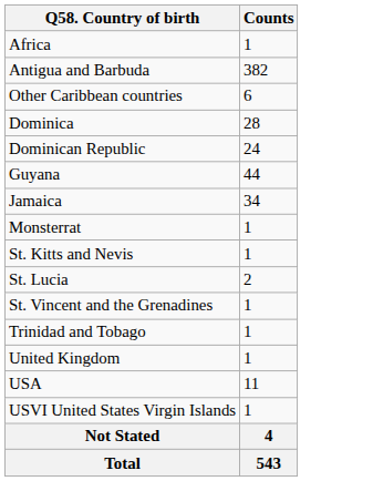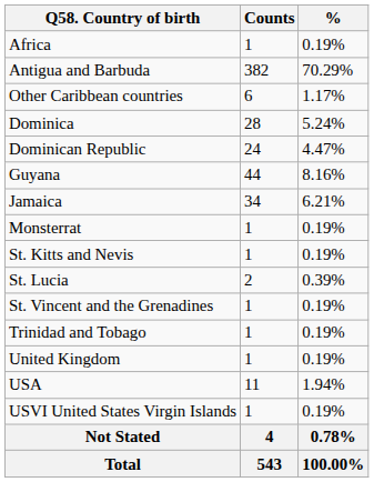 <table class="wikitable sortable">
 <tr>
 <th>Q58. Country of birth</th>
 <th>Counts</th>
+<th>%</th>
 </tr>
 <tr>
 <td>Africa</td>
 <td>1</td>
+<td>0.19%</td>
 </tr>
 <tr>
 <td>Antigua and Barbuda</td>
 <td>382</td>
+<td>70.29%</td>
 </tr>
 <tr>
 <td>Other Caribbean countries</td>
 <td>6</td>
+<td>1.17%</td>
 </tr>
 <tr>
 <td>Dominica</td>
 <td>28</td>
+<td>5.24%</td>
 </tr>
 <tr>
 <td>Dominican Republic</td>
 <td>24</td>
+<td>4.47%</td>
 </tr>
 <tr>
 <td>Guyana</td>
 <td>44</td>
+<td>8.16%</td>
 </tr>
 <tr>
 <td>Jamaica</td>
 <td>34</td>
+<td>6.21%</td>
 </tr>
 <tr>
 <td>Monsterrat</td>
 <td>1</td>
+<td>0.19%</td>
 </tr>
 <tr>
 <td>St. Kitts and Nevis</td>
 <td>1</td>
+<td>0.19%</td>
 </tr>
 <tr>
 <td>St. Lucia</td>
 <td>2</td>
+<td>0.39%</td>
 </tr>
 <tr>
 <td>St. Vincent and the Grenadines</td>
 <td>1</td>
+<td>0.19%</td>
 </tr>
 <tr>
 <td>Trinidad and Tobago</td>
 <td>1</td>
+<td>0.19%</td>
 </tr>
 <tr>
 <td>United Kingdom</td>
 <td>1</td>
+<td>0.19%</td>
 </tr>
 <tr>
 <td>USA</td>
 <td>11</td>
+<td>1.94%</td>
 </tr>
 <tr>
 <td>USVI United States Virgin Islands</td>
 <td>1</td>
+<td>0.19%</td>
 </tr>
 <tr>
 <th>Not Stated</th>
 <th>4</th>
+<th>0.78%</th>
 </tr>
 <tr>
 <th>Total</th>
 <th>543</th>
+<th>100.00%</th>
 </tr>
 </table>
